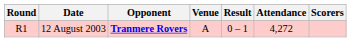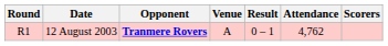 <table class="wikitable" style="text-align:center;">
 <tr>
 <th>Round</th>
 <th>Date</th>
 <th>Opponent</th>
 <th>Venue</th>
 <th>Result</th>
 <th>Attendance</th>
 <th>Scorers</th>
 </tr>
 <tr style="background: #FFCCCC;">
 <td>R1</td>
 <td>12 August 2003</td>
 <td><strong><a href='#'>Tranmere Rovers</a></strong></td>
 <td>A</td>
 <td>0 – 1</td>
-<td>4,272</td>
+<td>4,762</td>
 <td></td>
 </tr>
 </table>
